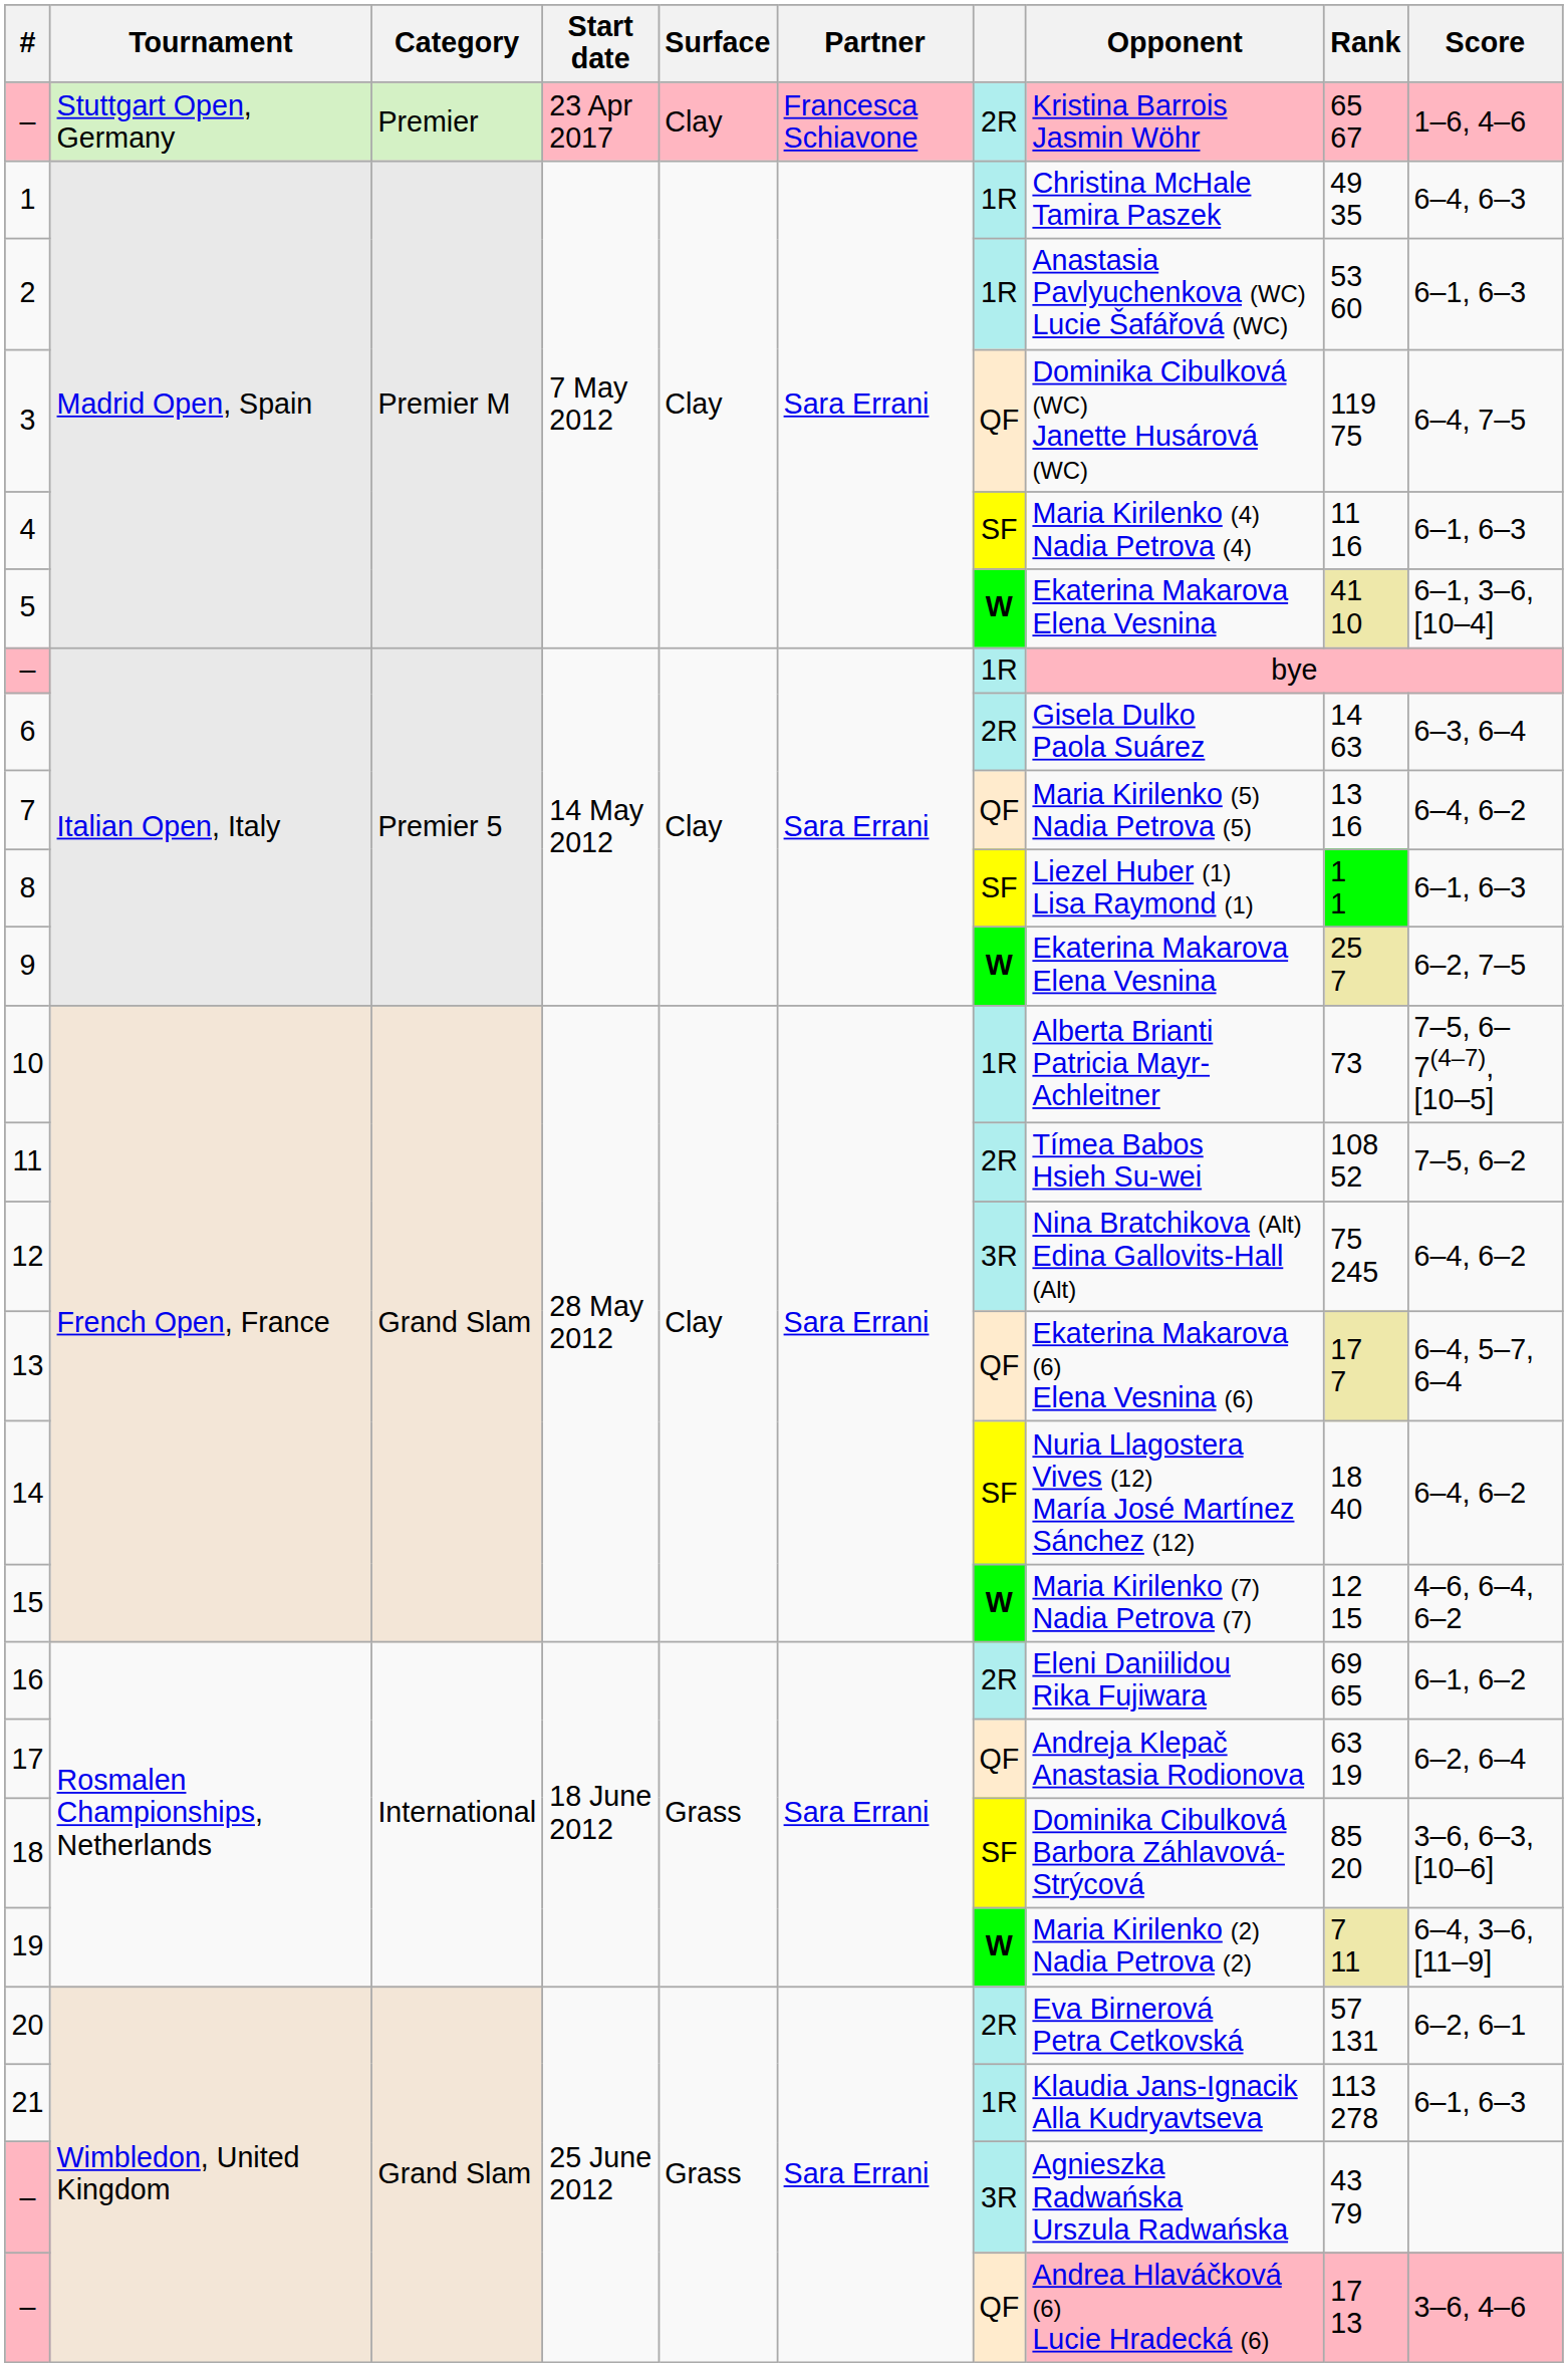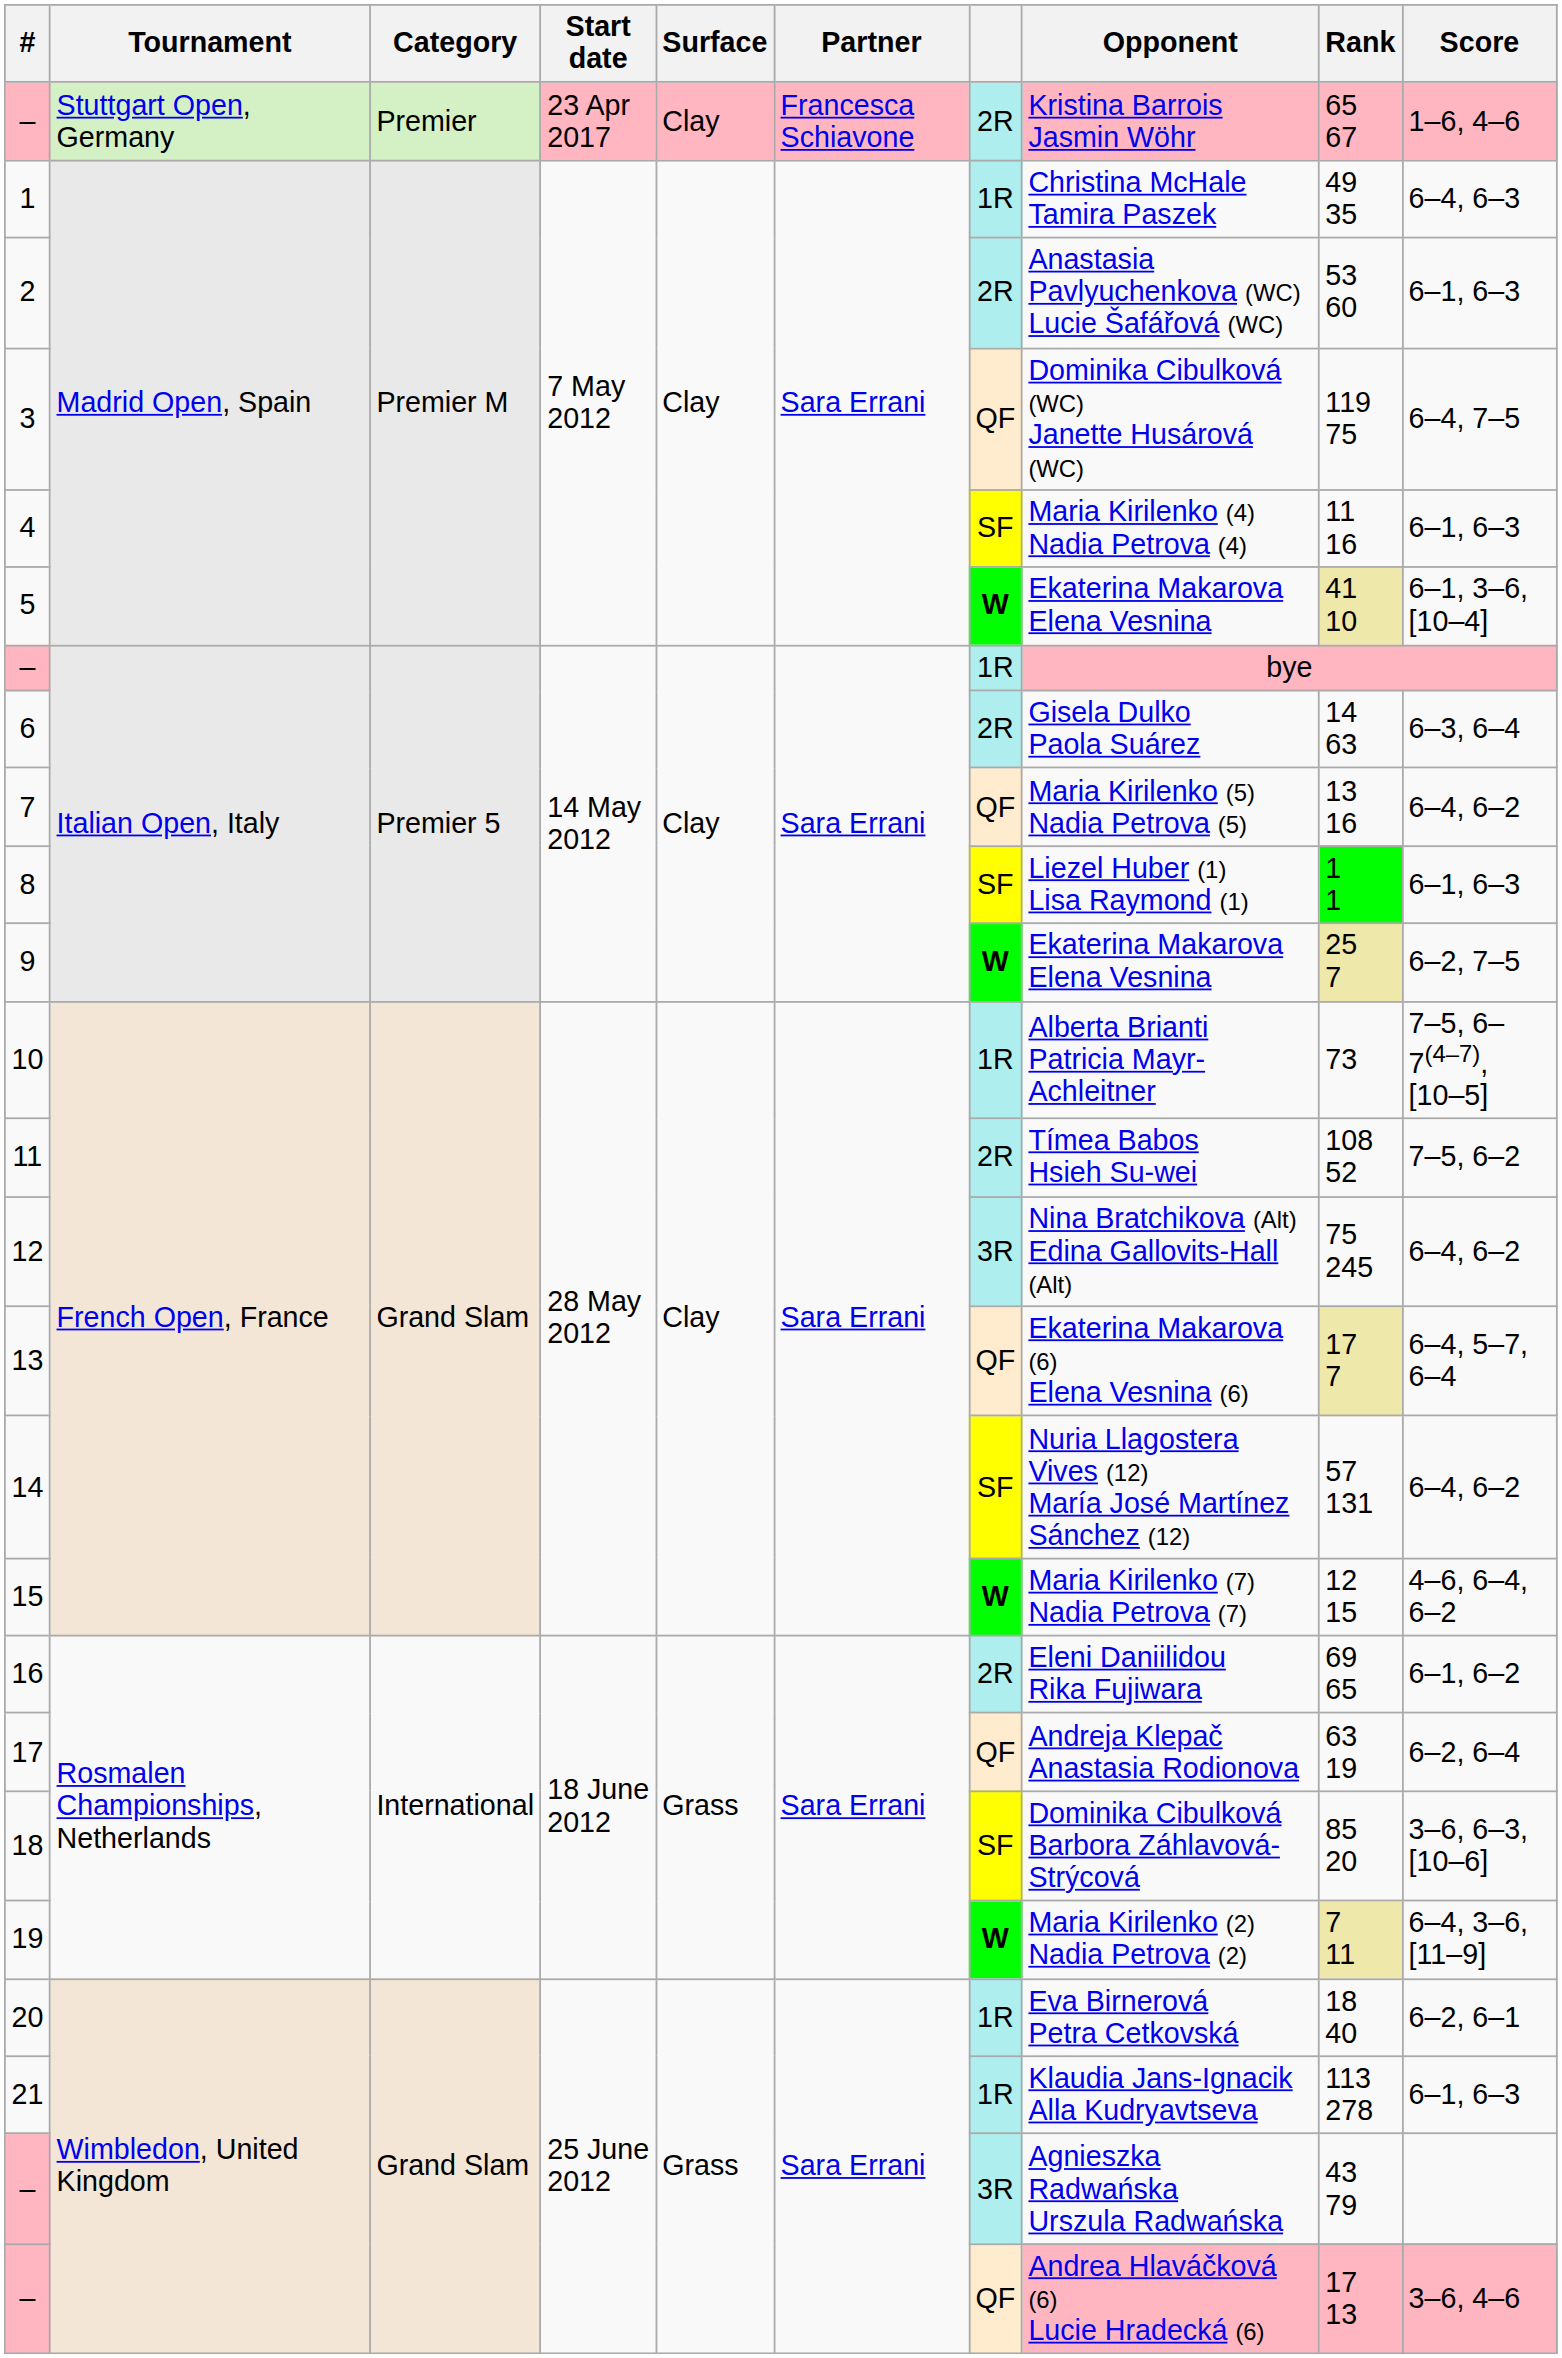 <table class="wikitable sortable">
 <tr>
 <th scope="col">#</th>
 <th scope="col">Tournament</th>
 <th scope="col">Category</th>
 <th scope="col">Start date</th>
 <th scope="col">Surface</th>
 <th scope="col">Partner</th>
 <th scope="col"></th>
 <th scope="col">Opponent</th>
 <th scope="col">Rank</th>
 <th class="unsortable" scope="col">Score</th>
 </tr>
 <tr bgcolor="lightpink">
 <td align="center">–</td>
 <td bgcolor="#D4F1C5"><a href='#'>Stuttgart Open</a>, Germany</td>
 <td bgcolor="#D4F1C5">Premier</td>
 <td>23 Apr 2017</td>
 <td>Clay</td>
 <td> <a href='#'>Francesca Schiavone</a></td>
 <td bgcolor=afeeee align="center">2R</td>
 <td> <a href='#'>Kristina Barrois</a><br> <a href='#'>Jasmin Wöhr</a></td>
 <td>65<br>67</td>
 <td>1–6, 4–6</td>
 </tr>
 <tr>
 <td align="center">1</td>
 <td rowspan=5 bgcolor="#e9e9e9"><a href='#'>Madrid Open</a>, Spain</td>
 <td rowspan=5 bgcolor="#e9e9e9">Premier M</td>
 <td rowspan=5>7 May 2012</td>
 <td rowspan=5>Clay</td>
 <td rowspan=5> <a href='#'>Sara Errani</a></td>
 <td bgcolor=afeeee align="center">1R</td>
 <td> <a href='#'>Christina McHale</a><br> <a href='#'>Tamira Paszek</a></td>
 <td>49<br>35</td>
 <td>6–4, 6–3</td>
 </tr>
 <tr>
 <td align="center">2</td>
-<td bgcolor=afeeee align="center">1R</td>
+<td bgcolor=afeeee align="center">2R</td>
 <td> <a href='#'>Anastasia Pavlyuchenkova</a> <small>(WC)</small><br> <a href='#'>Lucie Šafářová</a> <small>(WC)</small></td>
 <td>53<br>60</td>
 <td>6–1, 6–3</td>
 </tr>
 <tr>
 <td align="center">3</td>
 <td bgcolor=ffebcd align="center">QF</td>
 <td> <a href='#'>Dominika Cibulková</a> <small>(WC)</small><br> <a href='#'>Janette Husárová</a> <small>(WC)</small></td>
 <td>119<br>75</td>
 <td>6–4, 7–5</td>
 </tr>
 <tr>
 <td align="center">4</td>
 <td bgcolor=yellow align="center">SF</td>
 <td> <a href='#'>Maria Kirilenko</a> <small>(4)</small><br> <a href='#'>Nadia Petrova</a> <small>(4)</small></td>
 <td>11<br>16</td>
 <td>6–1, 6–3</td>
 </tr>
 <tr>
 <td align="center">5</td>
 <td bgcolor=lime align="center"><strong>W</strong></td>
 <td> <a href='#'>Ekaterina Makarova</a><br> <a href='#'>Elena Vesnina</a></td>
 <td align="left" bgcolor=EEE8AA>41<br>10</td>
 <td>6–1, 3–6, [10–4]</td>
 </tr>
 <tr>
 <td align="center"  bgcolor="lightpink">–</td>
 <td rowspan=5 bgcolor="#E9E9E9"><a href='#'>Italian Open</a>, Italy</td>
 <td rowspan=5 bgcolor="#E9E9E9">Premier 5</td>
 <td rowspan=5>14 May 2012</td>
 <td rowspan=5>Clay</td>
 <td rowspan=5> <a href='#'>Sara Errani</a></td>
 <td bgcolor=afeeee align="center">1R</td>
 <td colspan=3 align=center bgcolor="lightpink">bye</td>
 </tr>
 <tr>
 <td align="center">6</td>
 <td bgcolor=afeeee align="center">2R</td>
 <td> <a href='#'>Gisela Dulko</a><br> <a href='#'>Paola Suárez</a></td>
 <td>14<br>63</td>
 <td>6–3, 6–4</td>
 </tr>
 <tr>
 <td align="center">7</td>
 <td bgcolor=ffebcd align="center">QF</td>
 <td> <a href='#'>Maria Kirilenko</a> <small>(5)</small><br> <a href='#'>Nadia Petrova</a> <small>(5)</small></td>
 <td>13<br>16</td>
 <td>6–4, 6–2</td>
 </tr>
 <tr>
 <td align="center">8</td>
 <td bgcolor=yellow align="center">SF</td>
 <td> <a href='#'>Liezel Huber</a> <small>(1)</small><br> <a href='#'>Lisa Raymond</a> <small>(1)</small></td>
 <td align="left" bgcolor=lime>1<br>1</td>
 <td>6–1, 6–3</td>
 </tr>
 <tr>
 <td align="center">9</td>
 <td bgcolor=lime align="center"><strong>W</strong></td>
 <td> <a href='#'>Ekaterina Makarova</a><br> <a href='#'>Elena Vesnina</a></td>
 <td align="left" bgcolor=EEE8AA>25<br>7</td>
 <td>6–2, 7–5</td>
 </tr>
 <tr>
 <td align="center">10</td>
 <td rowspan=6 bgcolor=f3e6d7><a href='#'>French Open</a>, France</td>
 <td rowspan=6 bgcolor=f3e6d7>Grand Slam</td>
 <td rowspan=6>28 May 2012</td>
 <td rowspan=6>Clay</td>
 <td rowspan=6> <a href='#'>Sara Errani</a></td>
 <td bgcolor=afeeee align="center">1R</td>
 <td> <a href='#'>Alberta Brianti</a><br> <a href='#'>Patricia Mayr-Achleitner</a></td>
 <td>73<br></td>
 <td>7–5, 6–7<sup>(4–7)</sup>, [10–5]</td>
 </tr>
 <tr>
 <td align="center">11</td>
 <td bgcolor=afeeee align="center">2R</td>
 <td> <a href='#'>Tímea Babos</a><br> <a href='#'>Hsieh Su-wei</a></td>
 <td>108<br>52</td>
 <td>7–5, 6–2</td>
 </tr>
 <tr>
 <td align="center">12</td>
 <td bgcolor=afeeee align="center">3R</td>
 <td> <a href='#'>Nina Bratchikova</a> <small>(Alt)</small><br> <a href='#'>Edina Gallovits-Hall</a> <small>(Alt)</small></td>
 <td>75<br>245</td>
 <td>6–4, 6–2</td>
 </tr>
 <tr>
 <td align="center">13</td>
 <td bgcolor=ffebcd align="center">QF</td>
 <td> <a href='#'>Ekaterina Makarova</a> <small>(6)</small><br> <a href='#'>Elena Vesnina</a> <small>(6)</small></td>
 <td align="left" bgcolor=EEE8AA>17<br>7</td>
 <td>6–4, 5–7, 6–4</td>
 </tr>
 <tr>
 <td align="center">14</td>
 <td bgcolor=yellow align="center">SF</td>
 <td> <a href='#'>Nuria Llagostera Vives</a> <small>(12)</small><br> <a href='#'>María José Martínez Sánchez</a> <small>(12)</small></td>
-<td>18<br>40</td>
+<td>57<br>131</td>
 <td>6–4, 6–2</td>
 </tr>
 <tr>
 <td align="center">15</td>
 <td bgcolor=lime align="center"><strong>W</strong></td>
 <td> <a href='#'>Maria Kirilenko</a> <small>(7)</small><br> <a href='#'>Nadia Petrova</a> <small>(7)</small></td>
 <td>12<br>15</td>
 <td>4–6, 6–4, 6–2</td>
 </tr>
 <tr>
 <td align="center">16</td>
 <td rowspan=4><a href='#'>Rosmalen Championships</a>, Netherlands</td>
 <td rowspan=4>International</td>
 <td rowspan=4>18 June 2012</td>
 <td rowspan=4>Grass</td>
 <td rowspan=4> <a href='#'>Sara Errani</a></td>
 <td bgcolor=afeeee align="center">2R</td>
 <td> <a href='#'>Eleni Daniilidou</a><br> <a href='#'>Rika Fujiwara</a></td>
 <td>69<br>65</td>
 <td>6–1, 6–2</td>
 </tr>
 <tr>
 <td align="center">17</td>
 <td bgcolor=ffebcd align="center">QF</td>
 <td> <a href='#'>Andreja Klepač</a><br> <a href='#'>Anastasia Rodionova</a></td>
 <td>63<br>19</td>
 <td>6–2, 6–4</td>
 </tr>
 <tr>
 <td align="center">18</td>
 <td bgcolor=yellow align="center">SF</td>
 <td> <a href='#'>Dominika Cibulková</a><br> <a href='#'>Barbora Záhlavová-Strýcová</a></td>
 <td>85<br>20</td>
 <td>3–6, 6–3, [10–6]</td>
 </tr>
 <tr>
 <td align="center">19</td>
 <td bgcolor=lime align="center"><strong>W</strong></td>
 <td> <a href='#'>Maria Kirilenko</a> <small>(2)</small><br> <a href='#'>Nadia Petrova</a> <small>(2)</small></td>
 <td align="left" bgcolor=EEE8AA>7<br>11</td>
 <td>6–4, 3–6, [11–9]</td>
 </tr>
 <tr>
 <td align="center">20</td>
 <td rowspan=4 bgcolor=f3e6d7><a href='#'>Wimbledon</a>, United Kingdom</td>
 <td rowspan=4 bgcolor=f3e6d7>Grand Slam</td>
 <td rowspan=4>25 June 2012</td>
 <td rowspan=4>Grass</td>
 <td rowspan=4> <a href='#'>Sara Errani</a></td>
-<td bgcolor=afeeee align="center">2R</td>
+<td bgcolor=afeeee align="center">1R</td>
 <td> <a href='#'>Eva Birnerová</a><br> <a href='#'>Petra Cetkovská</a></td>
-<td>57<br>131</td>
+<td>18<br>40</td>
 <td>6–2, 6–1</td>
 </tr>
 <tr>
 <td align="center">21</td>
 <td bgcolor=afeeee align="center">1R</td>
 <td> <a href='#'>Klaudia Jans-Ignacik</a><br> <a href='#'>Alla Kudryavtseva</a></td>
 <td>113<br>278</td>
 <td>6–1, 6–3</td>
 </tr>
 <tr>
 <td align="center"  bgcolor="lightpink">–</td>
 <td bgcolor=afeeee align="center">3R</td>
 <td> <a href='#'>Agnieszka Radwańska</a><br> <a href='#'>Urszula Radwańska</a></td>
 <td>43<br>79</td>
 <td></td>
 </tr>
 <tr>
 <td bgcolor="lightpink" align=center>–</td>
 <td bgcolor=ffebcd align="center">QF</td>
 <td bgcolor="lightpink"> <a href='#'>Andrea Hlaváčková</a> <small>(6)</small><br> <a href='#'>Lucie Hradecká</a> <small>(6)</small></td>
 <td bgcolor="lightpink" bgcolor=white>17<br>13</td>
 <td bgcolor="lightpink">3–6, 4–6</td>
 </tr>
 </table>
